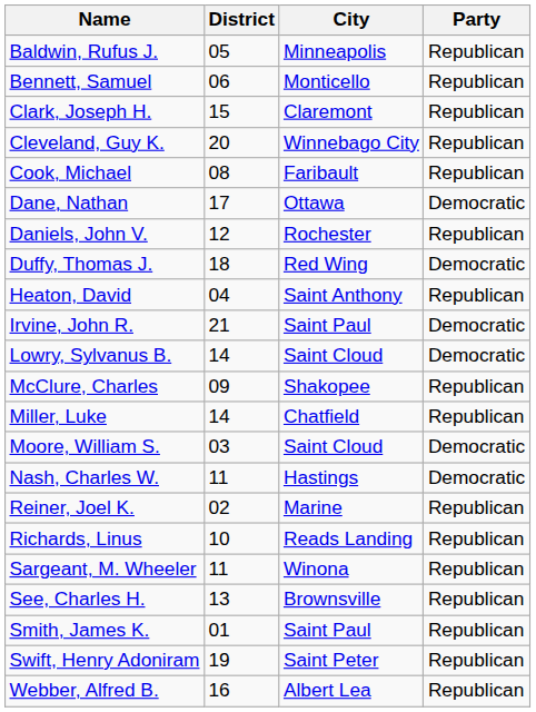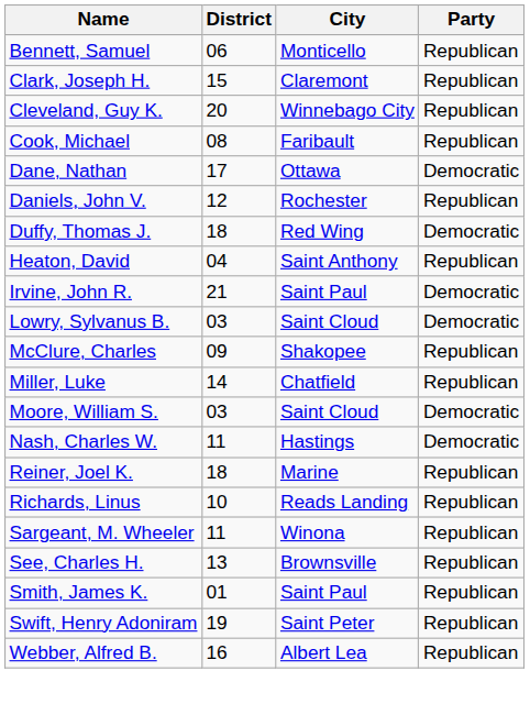 <table class="wikitable sortable">
 <tr>
 <th>Name</th>
 <th>District</th>
 <th>City</th>
 <th>Party</th>
-</tr>
-<tr>
-<td><a href='#'>Baldwin, Rufus J.</a></td>
-<td>05</td>
-<td><a href='#'>Minneapolis</a></td>
-<td>Republican</td>
 </tr>
 <tr>
 <td><a href='#'>Bennett, Samuel</a></td>
 <td>06</td>
 <td><a href='#'>Monticello</a></td>
 <td>Republican</td>
 </tr>
 <tr>
 <td><a href='#'>Clark, Joseph H.</a></td>
 <td>15</td>
 <td><a href='#'>Claremont</a></td>
 <td>Republican</td>
 </tr>
 <tr>
 <td><a href='#'>Cleveland, Guy K.</a></td>
 <td>20</td>
 <td><a href='#'>Winnebago City</a></td>
 <td>Republican</td>
 </tr>
 <tr>
 <td><a href='#'>Cook, Michael</a></td>
 <td>08</td>
 <td><a href='#'>Faribault</a></td>
 <td>Republican</td>
 </tr>
 <tr>
 <td><a href='#'>Dane, Nathan</a></td>
 <td>17</td>
 <td><a href='#'>Ottawa</a></td>
 <td>Democratic</td>
 </tr>
 <tr>
 <td><a href='#'>Daniels, John V.</a></td>
 <td>12</td>
 <td><a href='#'>Rochester</a></td>
 <td>Republican</td>
 </tr>
 <tr>
 <td><a href='#'>Duffy, Thomas J.</a></td>
 <td>18</td>
 <td><a href='#'>Red Wing</a></td>
 <td>Democratic</td>
 </tr>
 <tr>
 <td><a href='#'>Heaton, David</a></td>
 <td>04</td>
 <td><a href='#'>Saint Anthony</a></td>
 <td>Republican</td>
 </tr>
 <tr>
 <td><a href='#'>Irvine, John R.</a></td>
 <td>21</td>
 <td><a href='#'>Saint Paul</a></td>
 <td>Democratic</td>
 </tr>
 <tr>
 <td><a href='#'>Lowry, Sylvanus B.</a></td>
-<td>14</td>
+<td>03</td>
 <td><a href='#'>Saint Cloud</a></td>
 <td>Democratic</td>
 </tr>
 <tr>
 <td><a href='#'>McClure, Charles</a></td>
 <td>09</td>
 <td><a href='#'>Shakopee</a></td>
 <td>Republican</td>
 </tr>
 <tr>
 <td><a href='#'>Miller, Luke</a></td>
 <td>14</td>
 <td><a href='#'>Chatfield</a></td>
 <td>Republican</td>
 </tr>
 <tr>
 <td><a href='#'>Moore, William S.</a></td>
 <td>03</td>
 <td><a href='#'>Saint Cloud</a></td>
 <td>Democratic</td>
 </tr>
 <tr>
 <td><a href='#'>Nash, Charles W.</a></td>
 <td>11</td>
 <td><a href='#'>Hastings</a></td>
 <td>Democratic</td>
 </tr>
 <tr>
 <td><a href='#'>Reiner, Joel K.</a></td>
-<td>02</td>
+<td>18</td>
 <td><a href='#'>Marine</a></td>
 <td>Republican</td>
 </tr>
 <tr>
 <td><a href='#'>Richards, Linus</a></td>
 <td>10</td>
 <td><a href='#'>Reads Landing</a></td>
 <td>Republican</td>
 </tr>
 <tr>
 <td><a href='#'>Sargeant, M. Wheeler</a></td>
 <td>11</td>
 <td><a href='#'>Winona</a></td>
 <td>Republican</td>
 </tr>
 <tr>
 <td><a href='#'>See, Charles H.</a></td>
 <td>13</td>
 <td><a href='#'>Brownsville</a></td>
 <td>Republican</td>
 </tr>
 <tr>
 <td><a href='#'>Smith, James K.</a></td>
 <td>01</td>
 <td><a href='#'>Saint Paul</a></td>
 <td>Republican</td>
 </tr>
 <tr>
 <td><a href='#'>Swift, Henry Adoniram</a></td>
 <td>19</td>
 <td><a href='#'>Saint Peter</a></td>
 <td>Republican</td>
 </tr>
 <tr>
 <td><a href='#'>Webber, Alfred B.</a></td>
 <td>16</td>
 <td><a href='#'>Albert Lea</a></td>
 <td>Republican</td>
 </tr>
 </table>
